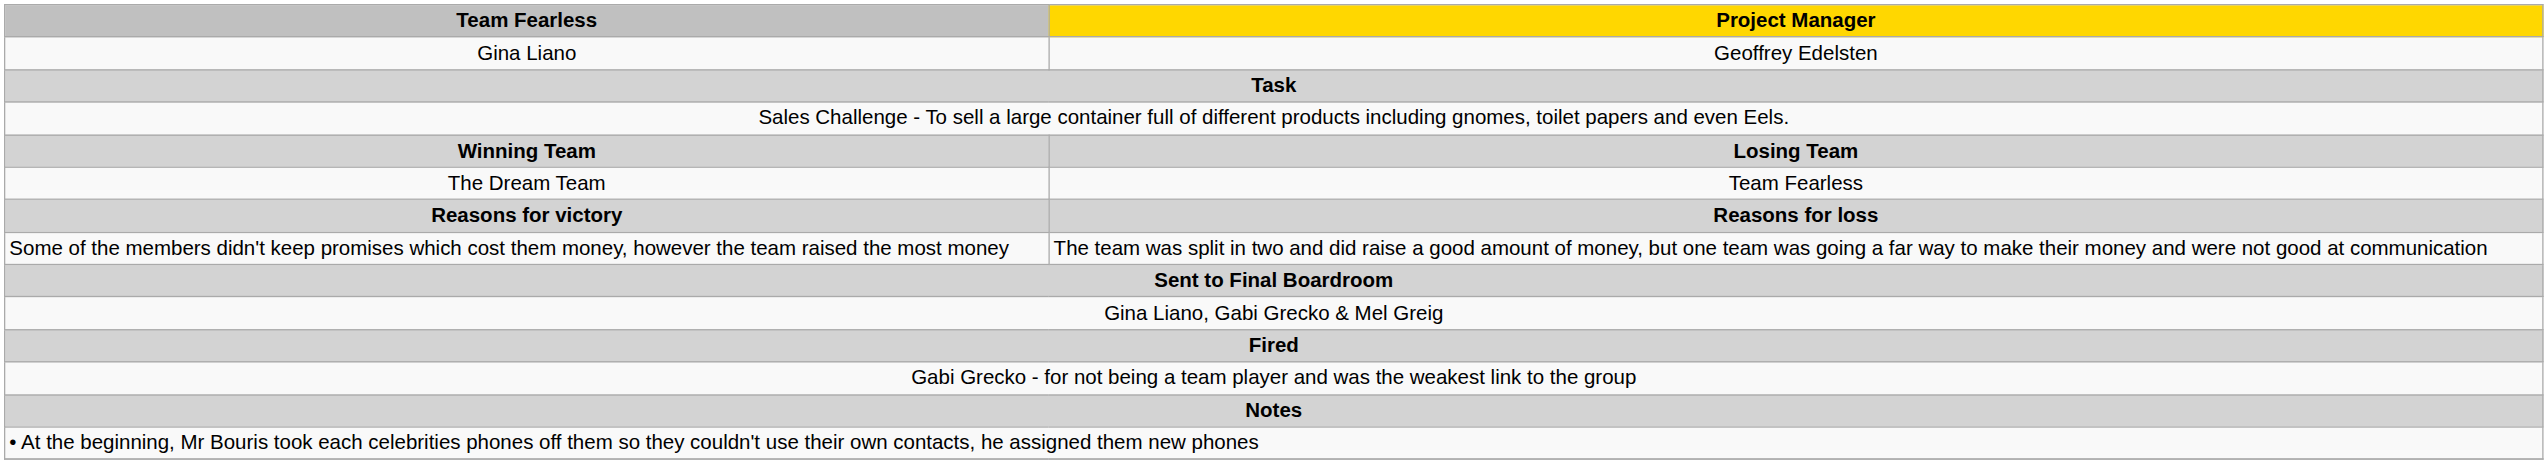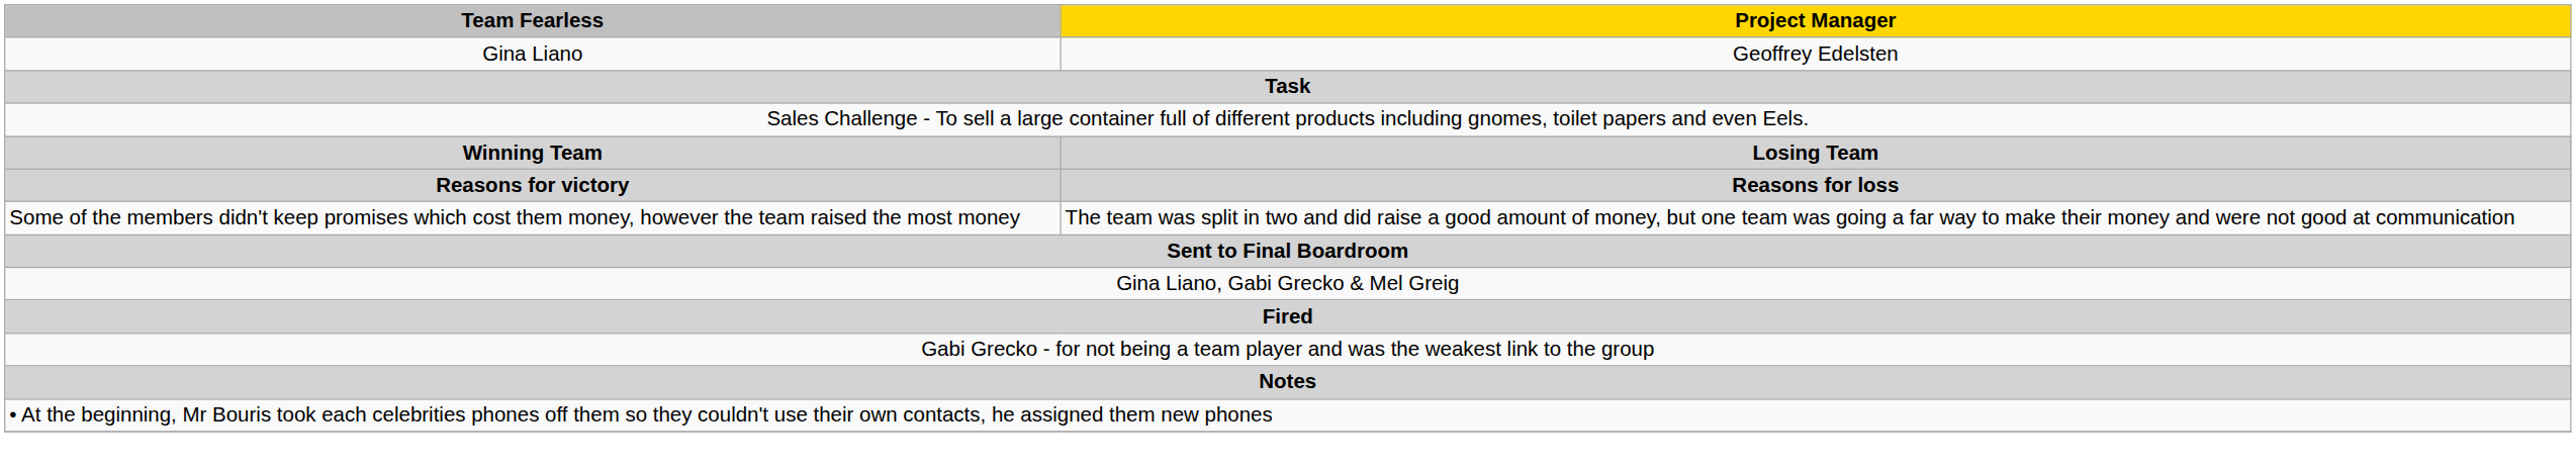 <table class="wikitable" style="text-align: center; width:100%">
 <tr>
 <th style="text-align:center; background:silver;">Team Fearless </th>
 <th style="text-align:center; background:gold;"> Project Manager</th>
 </tr>
 <tr>
 <td>Gina Liano</td>
 <td>Geoffrey Edelsten</td>
 </tr>
 <tr>
 <th colspan="2" style="text-align:center; background:lightgrey;">Task</th>
 </tr>
 <tr>
 <td colspan="2">Sales Challenge - To sell a large container full of different products including gnomes, toilet papers and even Eels.</td>
 </tr>
 <tr>
 <th style="text-align:center; background:lightgrey;">Winning Team</th>
 <th style="text-align:center; background:lightgrey;">Losing Team</th>
-</tr>
-<tr>
-<td>The Dream Team</td>
-<td>Team Fearless</td>
 </tr>
 <tr>
 <th style="text-align:center; background:lightgrey;">Reasons for victory</th>
 <th style="text-align:center; background:lightgrey;">Reasons for loss</th>
 </tr>
 <tr style="text-align: left; ">
 <td>Some of the members didn't keep promises which cost them money, however the team raised the most money</td>
 <td>The team was split in two and did raise a good amount of money, but one team was going a far way to make their money and were not good at communication</td>
 </tr>
 <tr>
 <th colspan="2" style="text-align:center; background:lightgrey;">Sent to Final Boardroom</th>
 </tr>
 <tr>
 <td colspan="2">Gina Liano, Gabi Grecko & Mel Greig</td>
 </tr>
 <tr>
 <th colspan="2" style="text-align:center; background:lightgrey;">Fired</th>
 </tr>
 <tr>
 <td colspan="2">Gabi Grecko - for not being a team player and was the weakest link to the group</td>
 </tr>
 <tr>
 <th colspan="2" style="text-align:center; background:lightgrey;">Notes</th>
 </tr>
 <tr style="text-align: left; ">
 <td colspan="2">• At the beginning, Mr Bouris took each celebrities phones off them so they couldn't use their own contacts, he assigned them new phones</td>
 </tr>
 <tr>
 </tr>
 </table>
